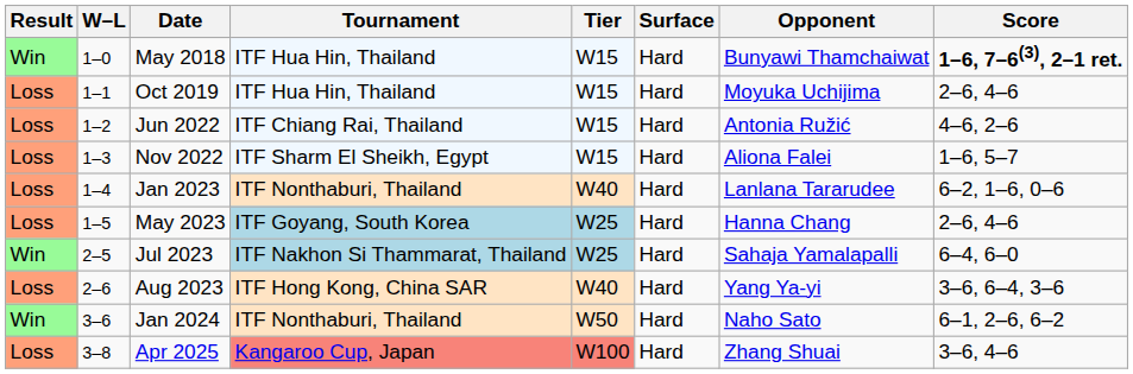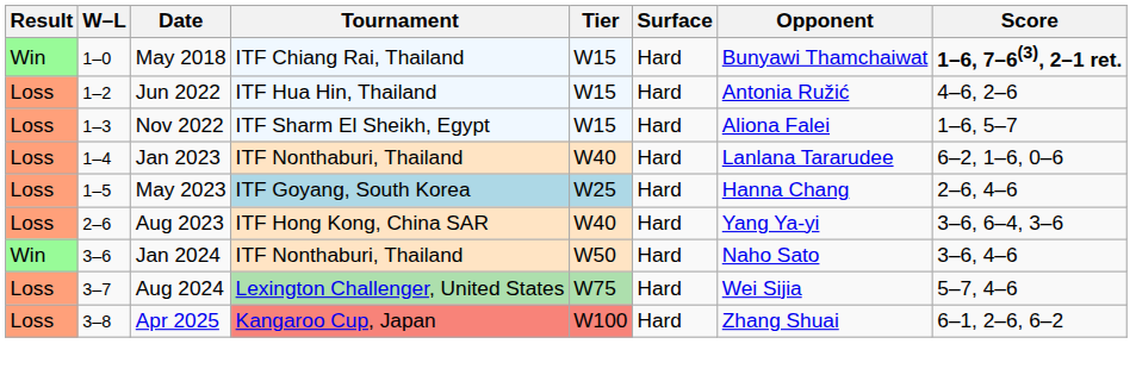 <table class="sortable wikitable">
 <tr>
 <th>Result</th>
 <th class="unsortable">W–L</th>
 <th>Date</th>
 <th>Tournament</th>
 <th>Tier</th>
 <th>Surface</th>
 <th>Opponent</th>
 <th class="unsortable">Score</th>
 </tr>
 <tr>
 <td style="background:#98fb98;">Win</td>
 <td><small>1–0</small></td>
 <td>May 2018</td>
-<td style="background:#f0f8ff;">ITF Hua Hin, Thailand</td>
+<td style="background:#f0f8ff;">ITF Chiang Rai, Thailand</td>
 <td style="background:#f0f8ff;">W15</td>
 <td>Hard</td>
 <td> <a href='#'>Bunyawi Thamchaiwat</a></td>
 <td><strong>1–6, 7–6<sup>(3)</sup>, 2–1 ret.</strong></td>
 </tr>
 <tr>
 <td bgcolor=ffa07a>Loss</td>
-<td><small>1–1</small></td>
-<td>Oct 2019</td>
-<td style="background:#f0f8ff;">ITF Hua Hin, Thailand</td>
-<td style="background:#f0f8ff;">W15</td>
-<td>Hard</td>
-<td> <a href='#'>Moyuka Uchijima</a></td>
-<td>2–6, 4–6</td>
-</tr>
-<tr>
-<td bgcolor=ffa07a>Loss</td>
 <td><small>1–2</small></td>
 <td>Jun 2022</td>
-<td style="background:#f0f8ff;">ITF Chiang Rai, Thailand</td>
+<td style="background:#f0f8ff;">ITF Hua Hin, Thailand</td>
 <td style="background:#f0f8ff;">W15</td>
 <td>Hard</td>
 <td> <a href='#'>Antonia Ružić</a></td>
 <td>4–6, 2–6</td>
 </tr>
 <tr>
 <td bgcolor=ffa07a>Loss</td>
 <td><small>1–3</small></td>
 <td>Nov 2022</td>
 <td style="background:#f0f8ff;">ITF Sharm El Sheikh, Egypt</td>
 <td style="background:#f0f8ff;">W15</td>
 <td>Hard</td>
 <td> <a href='#'>Aliona Falei</a></td>
 <td>1–6, 5–7</td>
 </tr>
 <tr>
 <td bgcolor=ffa07a>Loss</td>
 <td><small>1–4</small></td>
 <td>Jan 2023</td>
 <td style="background:#ffe4c4;">ITF Nonthaburi, Thailand</td>
 <td style="background:#ffe4c4;">W40</td>
 <td>Hard</td>
 <td> <a href='#'>Lanlana Tararudee</a></td>
 <td>6–2, 1–6, 0–6</td>
 </tr>
 <tr>
 <td bgcolor=ffa07a>Loss</td>
 <td><small>1–5</small></td>
 <td>May 2023</td>
 <td style="background:lightblue;">ITF Goyang, South Korea</td>
 <td style="background:lightblue;">W25</td>
 <td>Hard</td>
 <td> <a href='#'>Hanna Chang</a></td>
 <td>2–6, 4–6</td>
 </tr>
 <tr>
-<td style="background:#98fb98;">Win</td>
-<td><small>2–5</small></td>
-<td>Jul 2023</td>
-<td style="background:lightblue;">ITF Nakhon Si Thammarat, Thailand</td>
-<td style="background:lightblue;">W25</td>
-<td>Hard</td>
-<td> <a href='#'>Sahaja Yamalapalli</a></td>
-<td>6–4, 6–0</td>
-</tr>
-<tr>
 <td bgcolor="ffa07a">Loss</td>
 <td><small>2–6</small></td>
 <td>Aug 2023</td>
 <td style="background:#ffe4c4;">ITF Hong Kong, China SAR</td>
 <td style="background:#ffe4c4;">W40</td>
 <td>Hard</td>
 <td> <a href='#'>Yang Ya-yi</a></td>
 <td>3–6, 6–4, 3–6</td>
 </tr>
 <tr>
 <td style="background:#98fb98;">Win</td>
 <td><small>3–6</small></td>
 <td>Jan 2024</td>
 <td style="background:#ffe4c4;">ITF Nonthaburi, Thailand</td>
 <td style="background:#ffe4c4;">W50</td>
 <td>Hard</td>
 <td> <a href='#'>Naho Sato</a></td>
-<td>6–1, 2–6, 6–2</td>
+<td>3–6, 4–6</td>
+</tr>
+<tr>
+<td bgcolor="ffa07a">Loss</td>
+<td><small>3–7</small></td>
+<td>Aug 2024</td>
+<td style="background:#addfad;"><a href='#'>Lexington Challenger</a>, United States</td>
+<td style="background:#addfad;">W75</td>
+<td>Hard</td>
+<td> <a href='#'>Wei Sijia</a></td>
+<td>5–7, 4–6</td>
 </tr>
 <tr>
 <td bgcolor=ffa07a>Loss</td>
 <td><small>3–8</small></td>
 <td><a href='#'>Apr 2025</a></td>
 <td style="background:#f88379;"><a href='#'>Kangaroo Cup</a>, Japan</td>
 <td style="background:#f88379;">W100</td>
 <td>Hard</td>
 <td> <a href='#'>Zhang Shuai</a></td>
-<td>3–6, 4–6</td>
+<td>6–1, 2–6, 6–2</td>
 </tr>
 </table>
